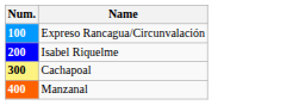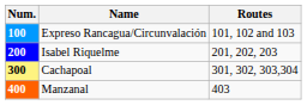 <table class="wikitable" border="1">
 <tr>
 <th>Num.</th>
 <th>Name</th>
+<th>Routes</th>
 </tr>
 <tr>
 <td style="color: white;" bgcolor="#0099ff"><strong>100</strong></td>
 <td>Expreso Rancagua/Circunvalación</td>
+<td>101, 102 and 103</td>
 </tr>
 <tr>
 <td style="color: white;" bgcolor="#0000ff"><strong>200</strong></td>
 <td>Isabel Riquelme</td>
+<td>201, 202, 203</td>
 </tr>
 <tr>
 <td style="color: black;" bgcolor="#fef380"><strong>300</strong></td>
 <td>Cachapoal</td>
+<td>301, 302, 303,304</td>
 </tr>
 <tr>
 <td style="color: white;" bgcolor="#ff6600;"><strong>400</strong></td>
 <td>Manzanal</td>
+<td>403</td>
 </tr>
 </table>
